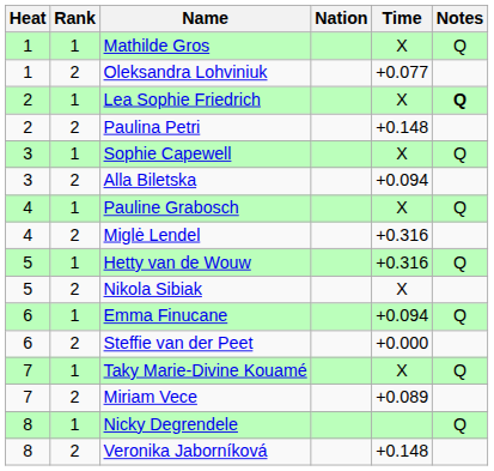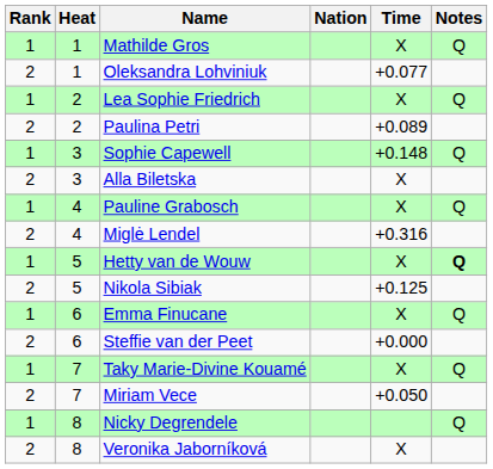 <table class="wikitable sortable" style="text-align:center">
 <tr>
+<th>Rank</th>
 <th>Heat</th>
-<th>Rank</th>
 <th>Name</th>
 <th>Nation</th>
 <th>Time</th>
 <th>Notes</th>
 </tr>
 <tr bgcolor=bbffbb>
 <td>1</td>
 <td>1</td>
 <td align=left><a href='#'>Mathilde Gros</a></td>
 <td align=left></td>
 <td>X</td>
 <td>Q</td>
 </tr>
 <tr>
+<td>2</td>
 <td>1</td>
-<td>2</td>
 <td align=left><a href='#'>Oleksandra Lohviniuk</a></td>
 <td align=left></td>
 <td>+0.077</td>
 <td></td>
 </tr>
 <tr bgcolor=bbffbb>
+<td>1</td>
 <td>2</td>
+<td align=left><a href='#'>Lea Sophie Friedrich</a></td>
+<td align=left></td>
+<td>X</td>
+<td>Q</td>
+</tr>
+<tr>
+<td>2</td>
+<td>2</td>
+<td align=left><a href='#'>Paulina Petri</a></td>
+<td align=left></td>
+<td>+0.089</td>
+<td></td>
+</tr>
+<tr bgcolor=bbffbb>
 <td>1</td>
-<td align=left><a href='#'>Lea Sophie Friedrich</a></td>
+<td>3</td>
+<td align=left><a href='#'>Sophie Capewell</a></td>
+<td align=left></td>
+<td>+0.148</td>
+<td>Q</td>
+</tr>
+<tr>
+<td>2</td>
+<td>3</td>
+<td align=left><a href='#'>Alla Biletska</a></td>
+<td align=left></td>
+<td>X</td>
+<td></td>
+</tr>
+<tr bgcolor=bbffbb>
+<td>1</td>
+<td>4</td>
+<td align=left><a href='#'>Pauline Grabosch</a></td>
+<td align=left></td>
+<td>X</td>
+<td>Q</td>
+</tr>
+<tr>
+<td>2</td>
+<td>4</td>
+<td align=left><a href='#'>Miglė Lendel</a></td>
+<td align=left></td>
+<td>+0.316</td>
+<td></td>
+</tr>
+<tr bgcolor=bbffbb>
+<td>1</td>
+<td>5</td>
+<td align=left><a href='#'>Hetty van de Wouw</a></td>
 <td align=left></td>
 <td>X</td>
 <td><strong>Q</strong></td>
 </tr>
 <tr>
 <td>2</td>
-<td>2</td>
-<td align=left><a href='#'>Paulina Petri</a></td>
+<td>5</td>
+<td align=left><a href='#'>Nikola Sibiak</a></td>
 <td align=left></td>
-<td>+0.148</td>
+<td>+0.125</td>
 <td></td>
 </tr>
 <tr bgcolor=bbffbb>
-<td>3</td>
 <td>1</td>
-<td align=left><a href='#'>Sophie Capewell</a></td>
+<td>6</td>
+<td align=left><a href='#'>Emma Finucane</a></td>
 <td align=left></td>
 <td>X</td>
 <td>Q</td>
 </tr>
 <tr>
-<td>3</td>
 <td>2</td>
-<td align=left><a href='#'>Alla Biletska</a></td>
-<td align=left></td>
-<td>+0.094</td>
-<td></td>
-</tr>
-<tr bgcolor=bbffbb>
-<td>4</td>
-<td>1</td>
-<td align=left><a href='#'>Pauline Grabosch</a></td>
-<td align=left></td>
-<td>X</td>
-<td>Q</td>
-</tr>
-<tr>
-<td>4</td>
-<td>2</td>
-<td align=left><a href='#'>Miglė Lendel</a></td>
-<td align=left></td>
-<td>+0.316</td>
-<td></td>
-</tr>
-<tr bgcolor=bbffbb>
-<td>5</td>
-<td>1</td>
-<td align=left><a href='#'>Hetty van de Wouw</a></td>
-<td align=left></td>
-<td>+0.316</td>
-<td>Q</td>
-</tr>
-<tr>
-<td>5</td>
-<td>2</td>
-<td align=left><a href='#'>Nikola Sibiak</a></td>
-<td align=left></td>
-<td>X</td>
-<td></td>
-</tr>
-<tr bgcolor=bbffbb>
 <td>6</td>
-<td>1</td>
-<td align=left><a href='#'>Emma Finucane</a></td>
-<td align=left></td>
-<td>+0.094</td>
-<td>Q</td>
-</tr>
-<tr>
-<td>6</td>
-<td>2</td>
 <td align=left><a href='#'>Steffie van der Peet</a></td>
 <td align=left></td>
 <td>+0.000</td>
 <td></td>
 </tr>
 <tr bgcolor=bbffbb>
+<td>1</td>
 <td>7</td>
-<td>1</td>
 <td align=left><a href='#'>Taky Marie-Divine Kouamé</a></td>
 <td align=left></td>
 <td>X</td>
 <td>Q</td>
 </tr>
 <tr>
+<td>2</td>
 <td>7</td>
-<td>2</td>
 <td align=left><a href='#'>Miriam Vece</a></td>
 <td align=left></td>
-<td>+0.089</td>
+<td>+0.050</td>
 <td></td>
 </tr>
 <tr bgcolor=bbffbb>
+<td>1</td>
 <td>8</td>
-<td>1</td>
 <td align=left><a href='#'>Nicky Degrendele</a></td>
 <td align=left></td>
 <td></td>
 <td>Q</td>
 </tr>
 <tr>
+<td>2</td>
 <td>8</td>
-<td>2</td>
 <td align=left><a href='#'>Veronika Jaborníková</a></td>
 <td align=left></td>
-<td>+0.148</td>
+<td>X</td>
 <td></td>
 </tr>
 </table>
